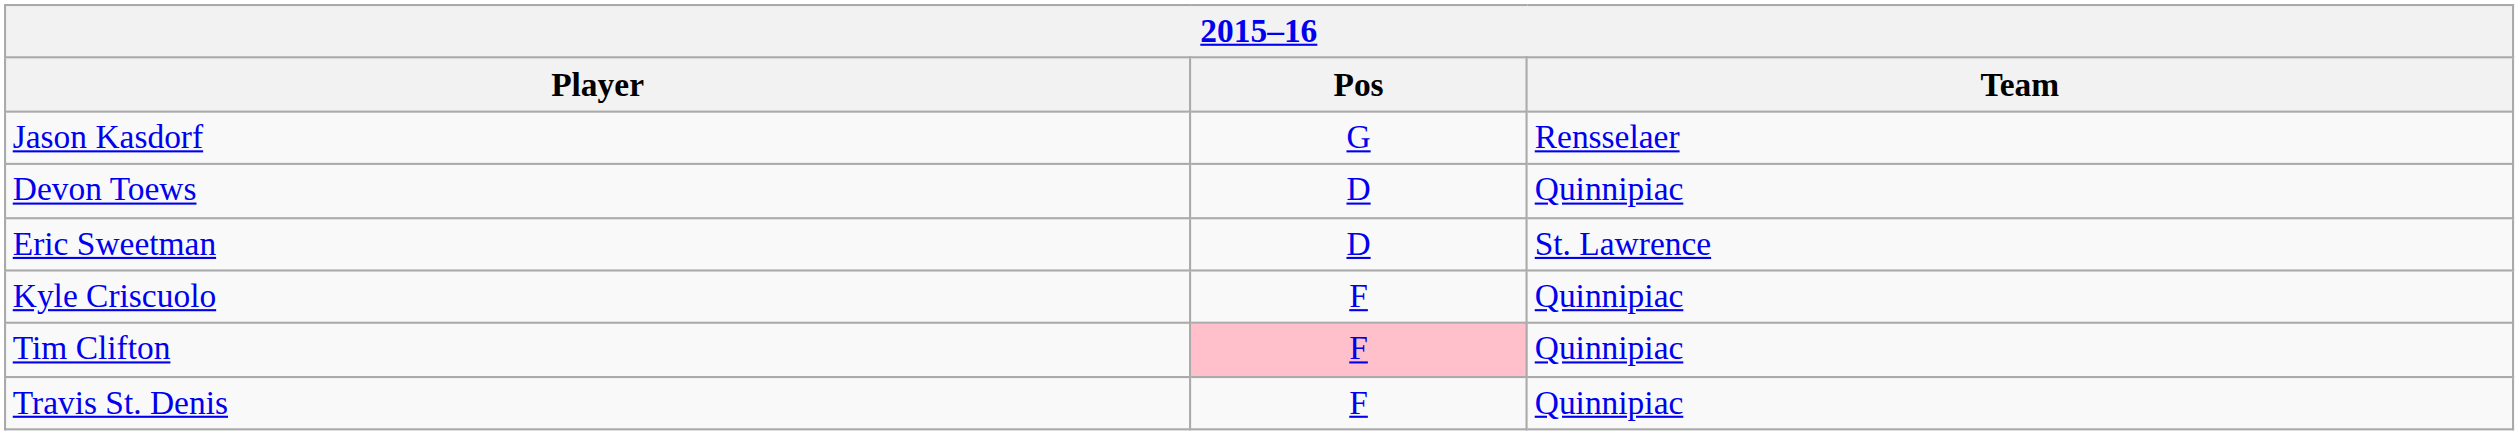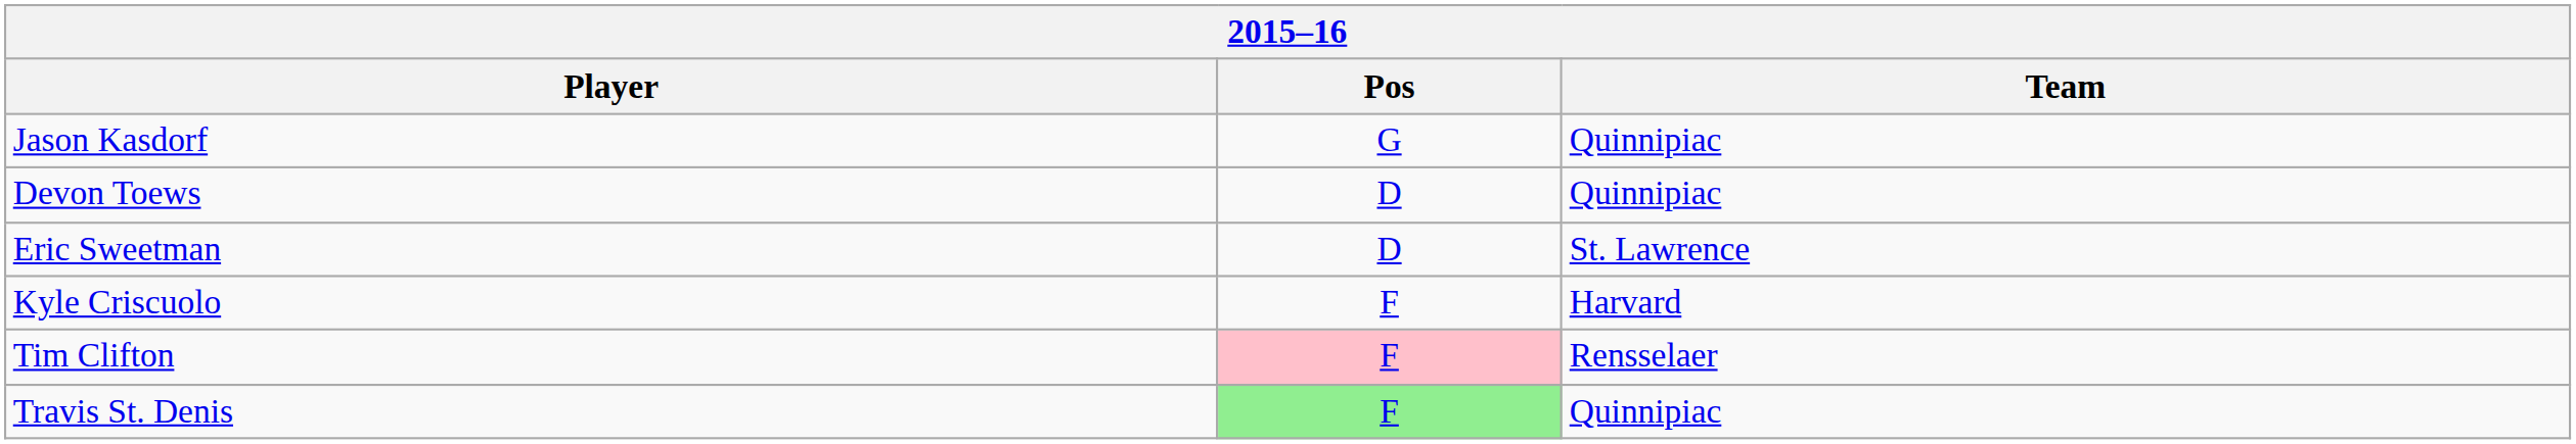 <table class="wikitable" width=95%>
 <tr>
 <th colspan=3><a href='#'>2015–16</a></th>
 </tr>
 <tr>
 <th>Player</th>
 <th>Pos</th>
 <th>Team</th>
 </tr>
 <tr>
 <td><a href='#'>Jason Kasdorf</a></td>
 <td align=center><a href='#'>G</a></td>
-<td><a href='#'>Rensselaer</a></td>
+<td><a href='#'>Quinnipiac</a></td>
 </tr>
 <tr>
 <td><a href='#'>Devon Toews</a></td>
 <td align=center><a href='#'>D</a></td>
 <td><a href='#'>Quinnipiac</a></td>
 </tr>
 <tr>
 <td><a href='#'>Eric Sweetman</a></td>
 <td align=center><a href='#'>D</a></td>
 <td><a href='#'>St. Lawrence</a></td>
 </tr>
 <tr>
 <td><a href='#'>Kyle Criscuolo</a></td>
 <td align=center><a href='#'>F</a></td>
-<td><a href='#'>Quinnipiac</a></td>
+<td><a href='#'>Harvard</a></td>
 </tr>
 <tr>
 <td><a href='#'>Tim Clifton</a></td>
 <td align=center style="background: pink;"><a href='#'>F</a></td>
-<td><a href='#'>Quinnipiac</a></td>
+<td><a href='#'>Rensselaer</a></td>
 </tr>
 <tr>
 <td><a href='#'>Travis St. Denis</a></td>
-<td align=center><a href='#'>F</a></td>
+<td align=center style="background: lightgreen;"><a href='#'>F</a></td>
 <td><a href='#'>Quinnipiac</a></td>
 </tr>
 </table>
